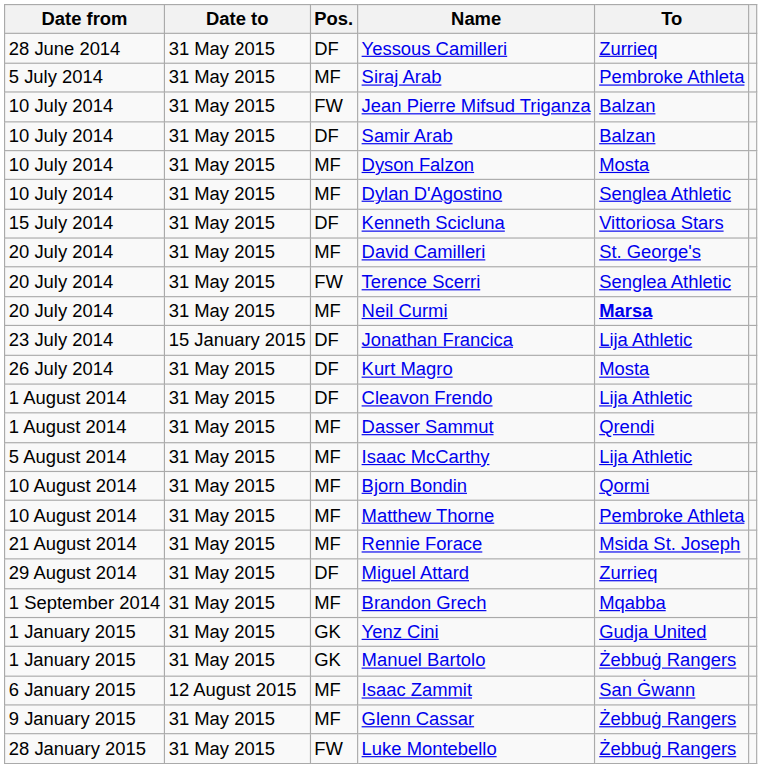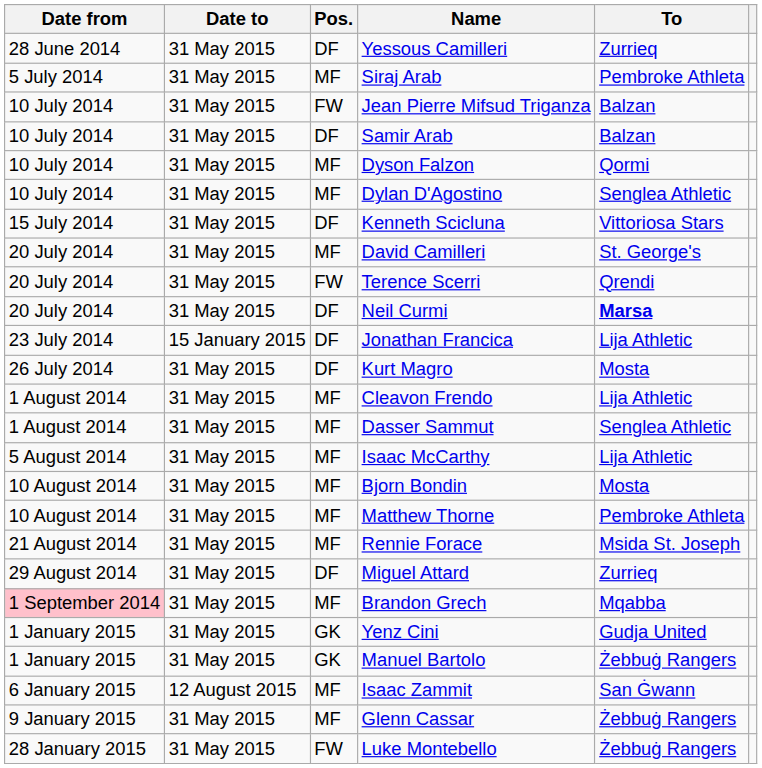 <table class="wikitable">
 <tr>
 <th>Date from</th>
 <th>Date to</th>
 <th>Pos.</th>
 <th>Name</th>
 <th>To</th>
 <th></th>
 </tr>
 <tr>
 <td>28 June 2014</td>
 <td>31 May 2015</td>
 <td>DF</td>
 <td> <a href='#'>Yessous Camilleri</a></td>
 <td> <a href='#'>Zurrieq</a></td>
 <td></td>
 </tr>
 <tr>
 <td>5 July 2014</td>
 <td>31 May 2015</td>
 <td>MF</td>
 <td> <a href='#'>Siraj Arab</a></td>
 <td> <a href='#'>Pembroke Athleta</a></td>
 <td></td>
 </tr>
 <tr>
 <td>10 July 2014</td>
 <td>31 May 2015</td>
 <td>FW</td>
 <td> <a href='#'>Jean Pierre Mifsud Triganza</a></td>
 <td> <a href='#'>Balzan</a></td>
 <td></td>
 </tr>
 <tr>
 <td>10 July 2014</td>
 <td>31 May 2015</td>
 <td>DF</td>
 <td> <a href='#'>Samir Arab</a></td>
 <td> <a href='#'>Balzan</a></td>
 <td></td>
 </tr>
 <tr>
 <td>10 July 2014</td>
 <td>31 May 2015</td>
 <td>MF</td>
 <td> <a href='#'>Dyson Falzon</a></td>
-<td> <a href='#'>Mosta</a></td>
+<td> <a href='#'>Qormi</a></td>
 <td></td>
 </tr>
 <tr>
 <td>10 July 2014</td>
 <td>31 May 2015</td>
 <td>MF</td>
 <td> <a href='#'>Dylan D'Agostino</a></td>
 <td> <a href='#'>Senglea Athletic</a></td>
 <td></td>
 </tr>
 <tr>
 <td>15 July 2014</td>
 <td>31 May 2015</td>
 <td>DF</td>
 <td> <a href='#'>Kenneth Scicluna</a></td>
 <td> <a href='#'>Vittoriosa Stars</a></td>
 <td></td>
 </tr>
 <tr>
 <td>20 July 2014</td>
 <td>31 May 2015</td>
 <td>MF</td>
 <td> <a href='#'>David Camilleri</a></td>
 <td> <a href='#'>St. George's</a></td>
 <td></td>
 </tr>
 <tr>
 <td>20 July 2014</td>
 <td>31 May 2015</td>
 <td>FW</td>
 <td> <a href='#'>Terence Scerri</a></td>
-<td> <a href='#'>Senglea Athletic</a></td>
+<td> <a href='#'>Qrendi</a></td>
 <td></td>
 </tr>
 <tr>
 <td>20 July 2014</td>
 <td>31 May 2015</td>
-<td>MF</td>
+<td>DF</td>
 <td> <a href='#'>Neil Curmi</a></td>
 <td><strong> <a href='#'>Marsa</a></strong></td>
 <td></td>
 </tr>
 <tr>
 <td>23 July 2014</td>
 <td>15 January 2015</td>
 <td>DF</td>
 <td> <a href='#'>Jonathan Francica</a></td>
 <td> <a href='#'>Lija Athletic</a></td>
 <td></td>
 </tr>
 <tr>
 <td>26 July 2014</td>
 <td>31 May 2015</td>
 <td>DF</td>
 <td> <a href='#'>Kurt Magro</a></td>
 <td> <a href='#'>Mosta</a></td>
 <td></td>
 </tr>
 <tr>
 <td>1 August 2014</td>
 <td>31 May 2015</td>
-<td>DF</td>
+<td>MF</td>
 <td> <a href='#'>Cleavon Frendo</a></td>
 <td> <a href='#'>Lija Athletic</a></td>
 <td></td>
 </tr>
 <tr>
 <td>1 August 2014</td>
 <td>31 May 2015</td>
 <td>MF</td>
 <td> <a href='#'>Dasser Sammut</a></td>
-<td> <a href='#'>Qrendi</a></td>
+<td> <a href='#'>Senglea Athletic</a></td>
 <td></td>
 </tr>
 <tr>
 <td>5 August 2014</td>
 <td>31 May 2015</td>
 <td>MF</td>
 <td> <a href='#'>Isaac McCarthy</a></td>
 <td> <a href='#'>Lija Athletic</a></td>
 <td></td>
 </tr>
 <tr>
 <td>10 August 2014</td>
 <td>31 May 2015</td>
 <td>MF</td>
 <td> <a href='#'>Bjorn Bondin</a></td>
-<td> <a href='#'>Qormi</a></td>
+<td> <a href='#'>Mosta</a></td>
 <td></td>
 </tr>
 <tr>
 <td>10 August 2014</td>
 <td>31 May 2015</td>
 <td>MF</td>
 <td> <a href='#'>Matthew Thorne</a></td>
 <td> <a href='#'>Pembroke Athleta</a></td>
 <td></td>
 </tr>
 <tr>
 <td>21 August 2014</td>
 <td>31 May 2015</td>
 <td>MF</td>
 <td> <a href='#'>Rennie Forace</a></td>
 <td> <a href='#'>Msida St. Joseph</a></td>
 <td></td>
 </tr>
 <tr>
 <td>29 August 2014</td>
 <td>31 May 2015</td>
 <td>DF</td>
 <td> <a href='#'>Miguel Attard</a></td>
 <td> <a href='#'>Zurrieq</a></td>
 <td></td>
 </tr>
 <tr>
-<td>1 September 2014</td>
+<td style="background: pink;">1 September 2014</td>
 <td>31 May 2015</td>
 <td>MF</td>
 <td> <a href='#'>Brandon Grech</a></td>
 <td> <a href='#'>Mqabba</a></td>
 <td></td>
 </tr>
 <tr>
 <td>1 January 2015</td>
 <td>31 May 2015</td>
 <td>GK</td>
 <td> <a href='#'>Yenz Cini</a></td>
 <td> <a href='#'>Gudja United</a></td>
 <td></td>
 </tr>
 <tr>
 <td>1 January 2015</td>
 <td>31 May 2015</td>
 <td>GK</td>
 <td> <a href='#'>Manuel Bartolo</a></td>
 <td> <a href='#'>Żebbuġ Rangers</a></td>
 <td></td>
 </tr>
 <tr>
 <td>6 January 2015</td>
 <td>12 August 2015</td>
 <td>MF</td>
 <td> <a href='#'>Isaac Zammit</a></td>
 <td> <a href='#'>San Ġwann</a></td>
 <td></td>
 </tr>
 <tr>
 <td>9 January 2015</td>
 <td>31 May 2015</td>
 <td>MF</td>
 <td> <a href='#'>Glenn Cassar</a></td>
 <td> <a href='#'>Żebbuġ Rangers</a></td>
 <td></td>
 </tr>
 <tr>
 <td>28 January 2015</td>
 <td>31 May 2015</td>
 <td>FW</td>
 <td> <a href='#'>Luke Montebello</a></td>
 <td> <a href='#'>Żebbuġ Rangers</a></td>
 <td></td>
 </tr>
 </table>
